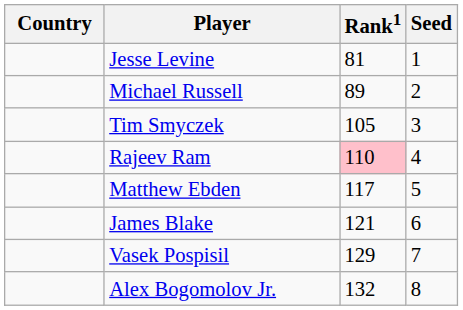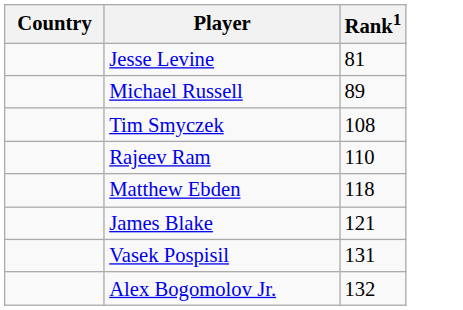 <table class="sortable wikitable">
 <tr>
 <th width="70">Country</th>
 <th width="175">Player</th>
 <th>Rank<sup>1</sup></th>
-<th>Seed</th>
 </tr>
 <tr>
 <td></td>
 <td><a href='#'>Jesse Levine</a></td>
 <td>81</td>
-<td>1</td>
 </tr>
 <tr>
 <td></td>
 <td><a href='#'>Michael Russell</a></td>
 <td>89</td>
-<td>2</td>
 </tr>
 <tr>
 <td></td>
 <td><a href='#'>Tim Smyczek</a></td>
-<td>105</td>
-<td>3</td>
+<td>108</td>
 </tr>
 <tr>
 <td></td>
 <td><a href='#'>Rajeev Ram</a></td>
-<td style="background: pink;">110</td>
-<td>4</td>
+<td>110</td>
 </tr>
 <tr>
 <td></td>
 <td><a href='#'>Matthew Ebden</a></td>
-<td>117</td>
-<td>5</td>
+<td>118</td>
 </tr>
 <tr>
 <td></td>
 <td><a href='#'>James Blake</a></td>
 <td>121</td>
-<td>6</td>
 </tr>
 <tr>
 <td></td>
 <td><a href='#'>Vasek Pospisil</a></td>
-<td>129</td>
-<td>7</td>
+<td>131</td>
 </tr>
 <tr>
 <td></td>
 <td><a href='#'>Alex Bogomolov Jr.</a></td>
 <td>132</td>
-<td>8</td>
 </tr>
 </table>
